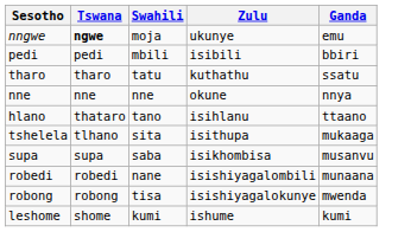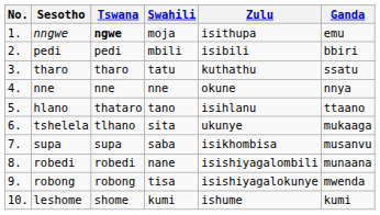 <table class = "wikitable">
 <tr>
+<th>No.</th>
 <th>Sesotho</th>
 <th><a href='#'>Tswana</a></th>
 <th><a href='#'>Swahili</a></th>
 <th><a href='#'>Zulu</a></th>
 <th><a href='#'>Ganda</a></th>
 </tr>
 <tr>
+<td>1.</td>
 <td> <em>nngwe</em></td>
 <td><strong>ngwe<em></td>
 <td></em>moja<em></td>
-<td></em>ukunye<em></td>
+<td></em>isithupa<em></td>
 <td></em>emu<em></td>
 </tr>
 <tr>
+<td>2.</td>
 <td> </em>pedi<em></td>
 <td></em>pedi<em></td>
 <td></em>mbili<em></td>
 <td></em>isibili<em></td>
 <td></em>bbiri<em></td>
 </tr>
 <tr>
+<td>3.</td>
 <td> </em>tharo<em></td>
 <td></em>tharo<em></td>
 <td></em>tatu<em></td>
 <td></em>kuthathu<em></td>
 <td></em>ssatu<em></td>
 </tr>
 <tr>
+<td>4.</td>
 <td> </em>nne<em></td>
 <td></em>nne<em></td>
 <td></em>nne<em></td>
 <td></em>okune<em></td>
 <td></em>nnya<em></td>
 </tr>
 <tr>
+<td>5.</td>
 <td> </em>hlano<em></td>
 <td></em>thataro<em></td>
 <td></em>tano<em></td>
 <td></em>isihlanu<em></td>
 <td></em>ttaano<em></td>
 </tr>
 <tr>
+<td>6.</td>
 <td> </em>tshelela<em></td>
 <td></em>tlhano<em></td>
 <td></em>sita<em></td>
-<td></em>isithupa<em></td>
+<td></em>ukunye<em></td>
 <td></em>mukaaga<em></td>
 </tr>
 <tr>
+<td>7.</td>
 <td> </em>supa<em></td>
 <td></em>supa<em></td>
 <td></em>saba<em></td>
 <td></em>isikhombisa<em></td>
 <td></em>musanvu<em></td>
 </tr>
 <tr>
+<td>8.</td>
 <td> </em>robedi<em></td>
 <td></em>robedi<em></td>
 <td></em>nane<em></td>
 <td></em>isishiyagalombili<em></td>
 <td></em>munaana<em></td>
 </tr>
 <tr>
+<td>9.</td>
 <td> </em>robong<em></td>
 <td></em>robong<em></td>
 <td></em>tisa<em></td>
 <td></em>isishiyagalokunye<em></td>
 <td></em>mwenda<em></td>
 </tr>
 <tr>
+<td>10.</td>
 <td> </em>leshome<em></td>
 <td></em>shome<em></td>
 <td></em>kumi<em></td>
 <td></em>ishume<em></td>
 <td></em>kumi<em></td>
 </tr>
 </table>
